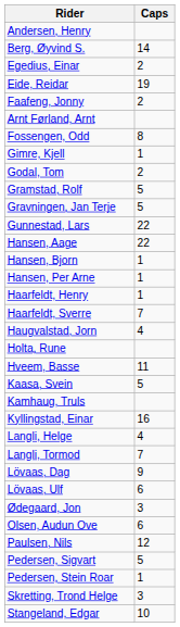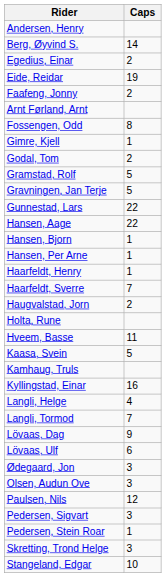 <table class="sortable wikitable">
 <tr>
 <th width="180">Rider</th>
 <th width="50">Caps</th>
 </tr>
 <tr>
 <td><a href='#'>Andersen, Henry</a></td>
 <td></td>
 </tr>
 <tr>
 <td><a href='#'>Berg, Øyvind S.</a></td>
 <td>14</td>
 </tr>
 <tr>
 <td><a href='#'>Egedius, Einar</a></td>
 <td>2</td>
 </tr>
 <tr>
 <td><a href='#'>Eide, Reidar</a></td>
 <td>19</td>
 </tr>
 <tr>
 <td><a href='#'>Faafeng, Jonny</a></td>
 <td>2</td>
 </tr>
 <tr>
 <td><a href='#'>Arnt Førland, Arnt</a></td>
 <td></td>
 </tr>
 <tr>
 <td><a href='#'>Fossengen, Odd</a></td>
 <td>8</td>
 </tr>
 <tr>
 <td><a href='#'>Gimre, Kjell</a></td>
 <td>1</td>
 </tr>
 <tr>
 <td><a href='#'>Godal, Tom</a></td>
 <td>2</td>
 </tr>
 <tr>
 <td><a href='#'>Gramstad, Rolf</a></td>
 <td>5</td>
 </tr>
 <tr>
 <td><a href='#'>Gravningen, Jan Terje</a></td>
 <td>5</td>
 </tr>
 <tr>
 <td><a href='#'>Gunnestad, Lars</a></td>
 <td>22</td>
 </tr>
 <tr>
 <td><a href='#'>Hansen, Aage</a></td>
 <td>22</td>
 </tr>
 <tr>
 <td><a href='#'>Hansen, Bjorn</a></td>
 <td>1</td>
 </tr>
 <tr>
 <td><a href='#'>Hansen, Per Arne</a></td>
 <td>1</td>
 </tr>
 <tr>
 <td><a href='#'>Haarfeldt, Henry</a></td>
 <td>1</td>
 </tr>
 <tr>
 <td><a href='#'>Haarfeldt, Sverre</a></td>
 <td>7</td>
 </tr>
 <tr>
 <td><a href='#'>Haugvalstad, Jorn</a></td>
-<td>4</td>
+<td>2</td>
 </tr>
 <tr>
 <td><a href='#'>Holta, Rune</a></td>
 <td></td>
 </tr>
 <tr>
 <td><a href='#'>Hveem, Basse</a></td>
 <td>11</td>
 </tr>
 <tr>
 <td><a href='#'>Kaasa, Svein</a></td>
 <td>5</td>
 </tr>
 <tr>
 <td><a href='#'>Kamhaug, Truls</a></td>
 <td></td>
 </tr>
 <tr>
 <td><a href='#'>Kyllingstad, Einar</a></td>
 <td>16</td>
 </tr>
 <tr>
 <td><a href='#'>Langli, Helge</a></td>
 <td>4</td>
 </tr>
 <tr>
 <td><a href='#'>Langli, Tormod</a></td>
 <td>7</td>
 </tr>
 <tr>
 <td><a href='#'>Lövaas, Dag</a></td>
 <td>9</td>
 </tr>
 <tr>
 <td><a href='#'>Lövaas, Ulf</a></td>
 <td>6</td>
 </tr>
 <tr>
 <td><a href='#'>Ødegaard, Jon</a></td>
 <td>3</td>
 </tr>
 <tr>
 <td><a href='#'>Olsen, Audun Ove</a></td>
-<td>6</td>
+<td>3</td>
 </tr>
 <tr>
 <td><a href='#'>Paulsen, Nils</a></td>
 <td>12</td>
 </tr>
 <tr>
 <td><a href='#'>Pedersen, Sigvart</a></td>
-<td>5</td>
+<td>3</td>
 </tr>
 <tr>
 <td><a href='#'>Pedersen, Stein Roar</a></td>
 <td>1</td>
 </tr>
 <tr>
 <td><a href='#'>Skretting, Trond Helge</a></td>
 <td>3</td>
 </tr>
 <tr>
 <td><a href='#'>Stangeland, Edgar</a></td>
 <td>10</td>
 </tr>
 </table>
